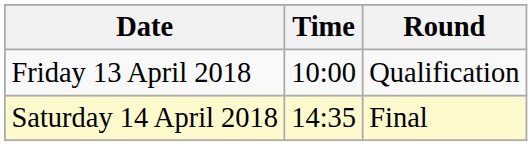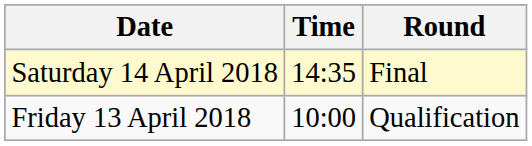 <table class="wikitable">
 <tr>
 <th>Date</th>
 <th>Time</th>
 <th>Round</th>
 </tr>
 <tr>
+<td style=background:lemonchiffon>Saturday 14 April 2018</td>
+<td style=background:lemonchiffon>14:35</td>
+<td style=background:lemonchiffon>Final</td>
+</tr>
+<tr>
 <td>Friday 13 April 2018</td>
 <td>10:00</td>
 <td>Qualification</td>
 </tr>
-<tr>
-<td style=background:lemonchiffon>Saturday 14 April 2018</td>
-<td style=background:lemonchiffon>14:35</td>
-<td style=background:lemonchiffon>Final</td>
-</tr>
 </table>
